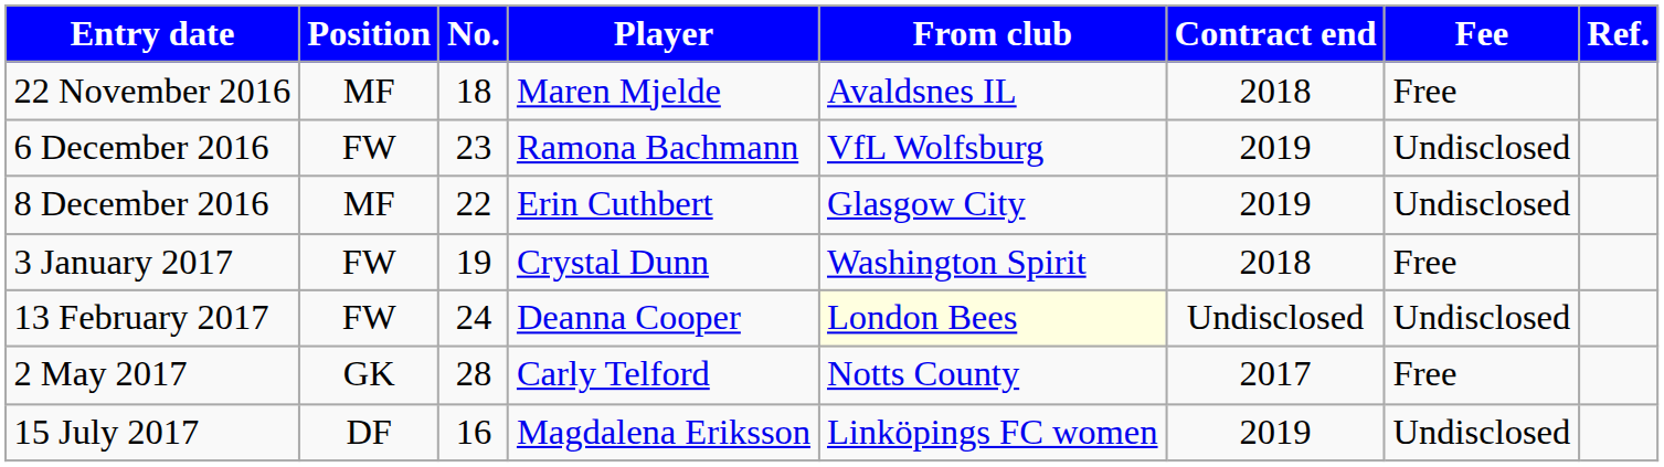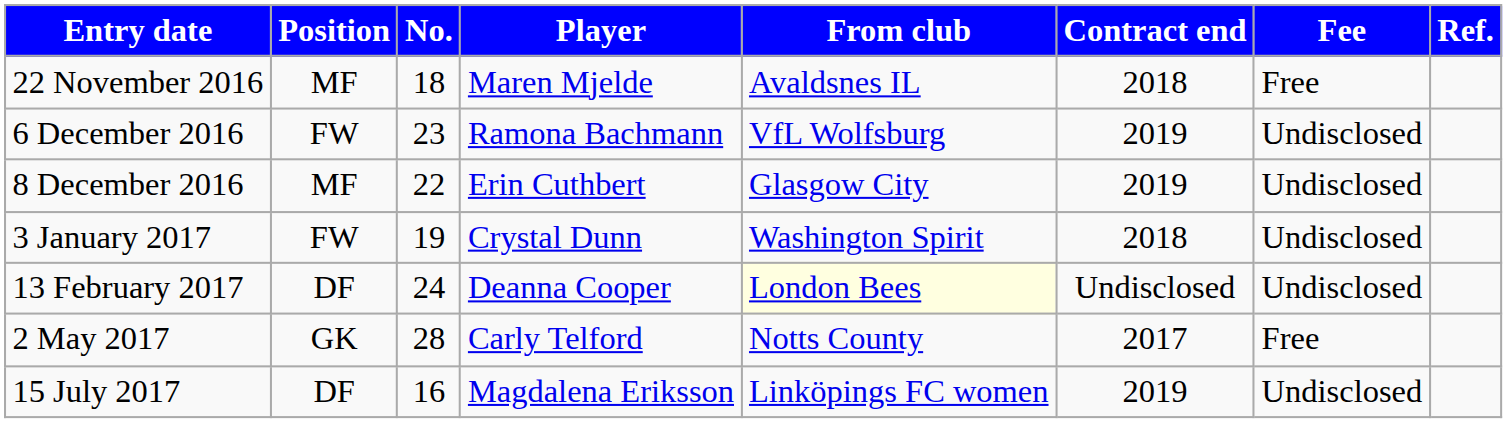 <table class="wikitable sortable">
 <tr>
 <th style="background:#00f; color:white;"><strong>Entry date</strong></th>
 <th style="background:#00f; color:white;"><strong>Position</strong></th>
 <th style="background:#00f; color:white;"><strong>No.</strong></th>
 <th style="background:#00f; color:white;"><strong>Player</strong></th>
 <th style="background:#00f; color:white;"><strong>From club</strong></th>
 <th style="background:#00f; color:white;"><strong>Contract end</strong></th>
 <th style="background:#00f; color:white;"><strong>Fee</strong></th>
 <th style="background:#00f; color:white;"><strong>Ref.</strong></th>
 </tr>
 <tr>
 <td>22 November 2016</td>
 <td style="text-align:center;">MF</td>
 <td style="text-align:center;">18</td>
 <td style="text-align:left;"> <a href='#'>Maren Mjelde</a></td>
 <td style="text-align:left;"> <a href='#'>Avaldsnes IL</a></td>
 <td style="text-align:center;">2018</td>
 <td>Free</td>
 <td></td>
 </tr>
 <tr>
 <td>6 December 2016</td>
 <td style="text-align:center;">FW</td>
 <td style="text-align:center;">23</td>
 <td style="text-align:left;"> <a href='#'>Ramona Bachmann</a></td>
 <td style="text-align:left;"> <a href='#'>VfL Wolfsburg</a></td>
 <td style="text-align:center;">2019</td>
 <td>Undisclosed</td>
 <td></td>
 </tr>
 <tr>
 <td>8 December 2016</td>
 <td style="text-align:center;">MF</td>
 <td style="text-align:center;">22</td>
 <td style="text-align:left;"> <a href='#'>Erin Cuthbert</a></td>
 <td style="text-align:left;"> <a href='#'>Glasgow City</a></td>
 <td style="text-align:center;">2019</td>
 <td>Undisclosed</td>
 <td></td>
 </tr>
 <tr>
 <td>3 January 2017</td>
 <td style="text-align:center;">FW</td>
 <td style="text-align:center;">19</td>
 <td style="text-align:left;"> <a href='#'>Crystal Dunn</a></td>
 <td style="text-align:left;"> <a href='#'>Washington Spirit</a></td>
 <td style="text-align:center;">2018</td>
-<td>Free</td>
+<td>Undisclosed</td>
 <td></td>
 </tr>
 <tr>
 <td>13 February 2017</td>
-<td style="text-align:center;">FW</td>
+<td style="text-align:center;">DF</td>
 <td style="text-align:center;">24</td>
 <td style="text-align:left;"> <a href='#'>Deanna Cooper</a></td>
 <td style="background: lightyellow; text-align:left;"> <a href='#'>London Bees</a></td>
 <td style="text-align:center;">Undisclosed</td>
 <td>Undisclosed</td>
 <td></td>
 </tr>
 <tr>
 <td>2 May 2017</td>
 <td style="text-align:center;">GK</td>
 <td style="text-align:center;">28</td>
 <td style="text-align:left;"> <a href='#'>Carly Telford</a></td>
 <td style="text-align:left;"> <a href='#'>Notts County</a></td>
 <td style="text-align:center;">2017</td>
 <td>Free</td>
 <td></td>
 </tr>
 <tr>
 <td>15 July 2017</td>
 <td style="text-align:center;">DF</td>
 <td style="text-align:center;">16</td>
 <td style="text-align:left;"> <a href='#'>Magdalena Eriksson</a></td>
 <td style="text-align:left;"> <a href='#'>Linköpings FC women</a></td>
 <td style="text-align:center;">2019</td>
 <td>Undisclosed</td>
 <td></td>
 </tr>
 </table>
